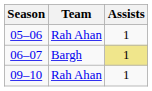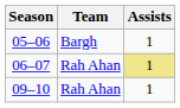 <table class="wikitable" style="text-align: center;">
 <tr>
 <th>Season</th>
 <th>Team</th>
 <th>Assists</th>
 </tr>
 <tr>
 <td><a href='#'>05–06</a></td>
-<td align="left"><a href='#'>Rah Ahan</a></td>
+<td align="left"><a href='#'>Bargh</a></td>
 <td>1</td>
 </tr>
 <tr>
 <td><a href='#'>06–07</a></td>
-<td align="left"><a href='#'>Bargh</a></td>
+<td align="left"><a href='#'>Rah Ahan</a></td>
 <td style="background: khaki;">1</td>
 </tr>
 <tr>
 <td><a href='#'>09–10</a></td>
 <td align="left"><a href='#'>Rah Ahan</a></td>
 <td>1</td>
 </tr>
 </table>
